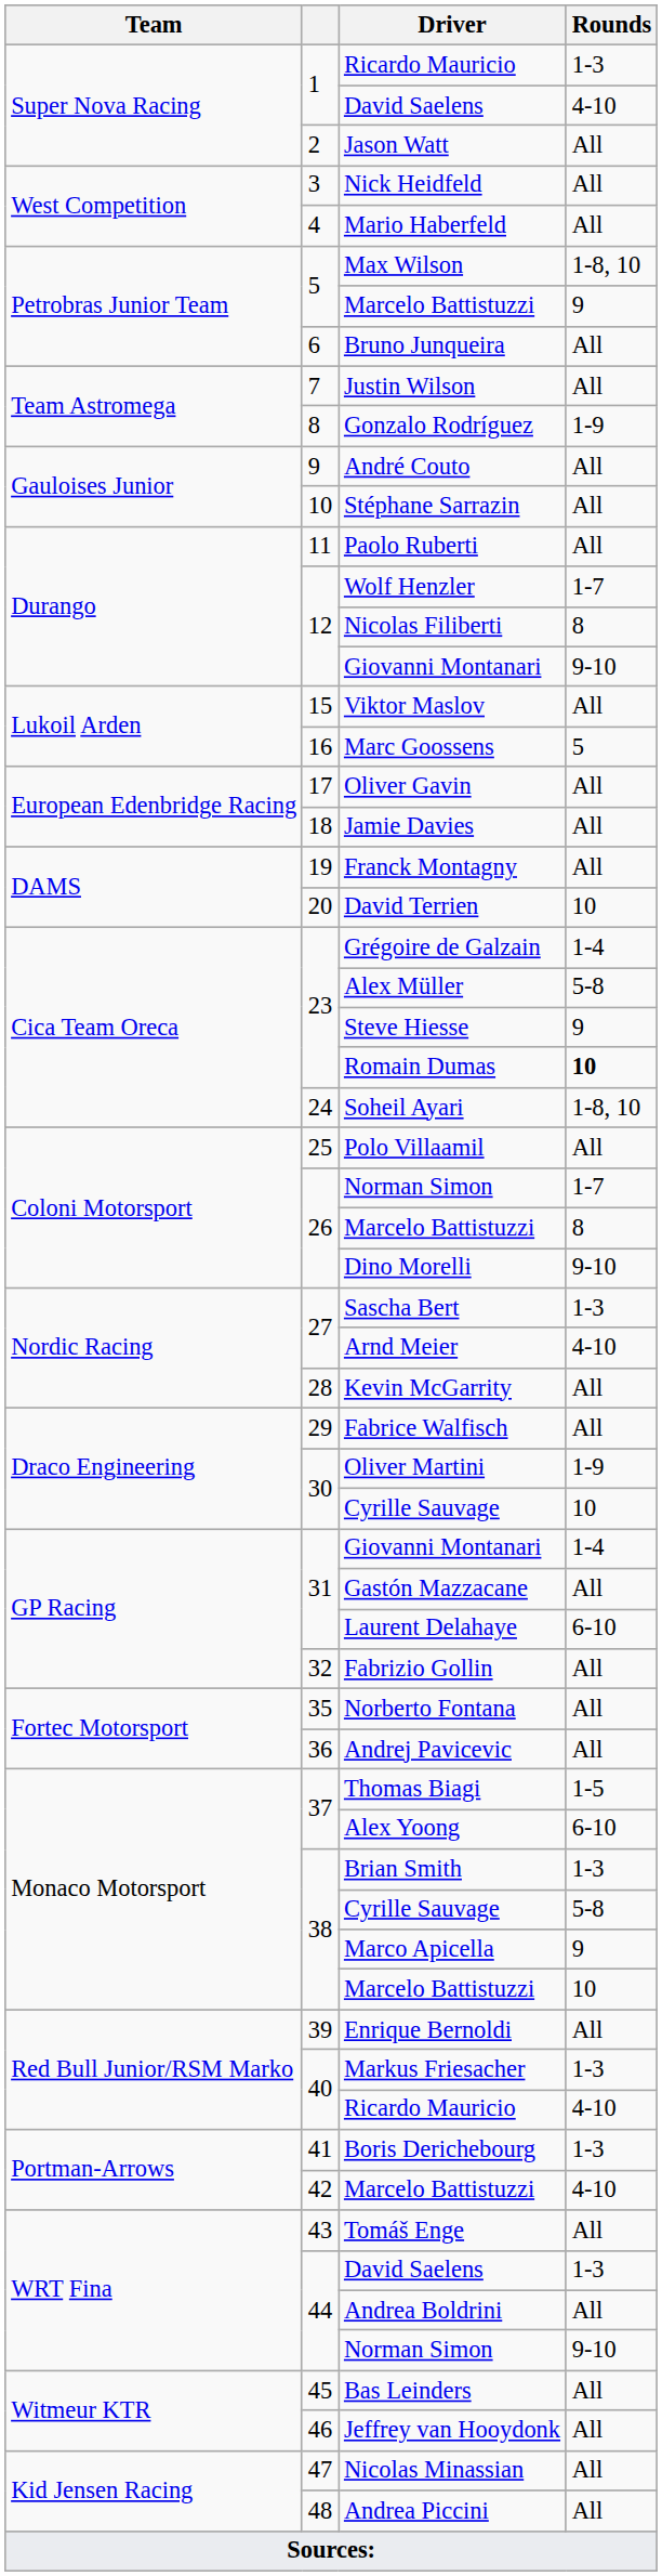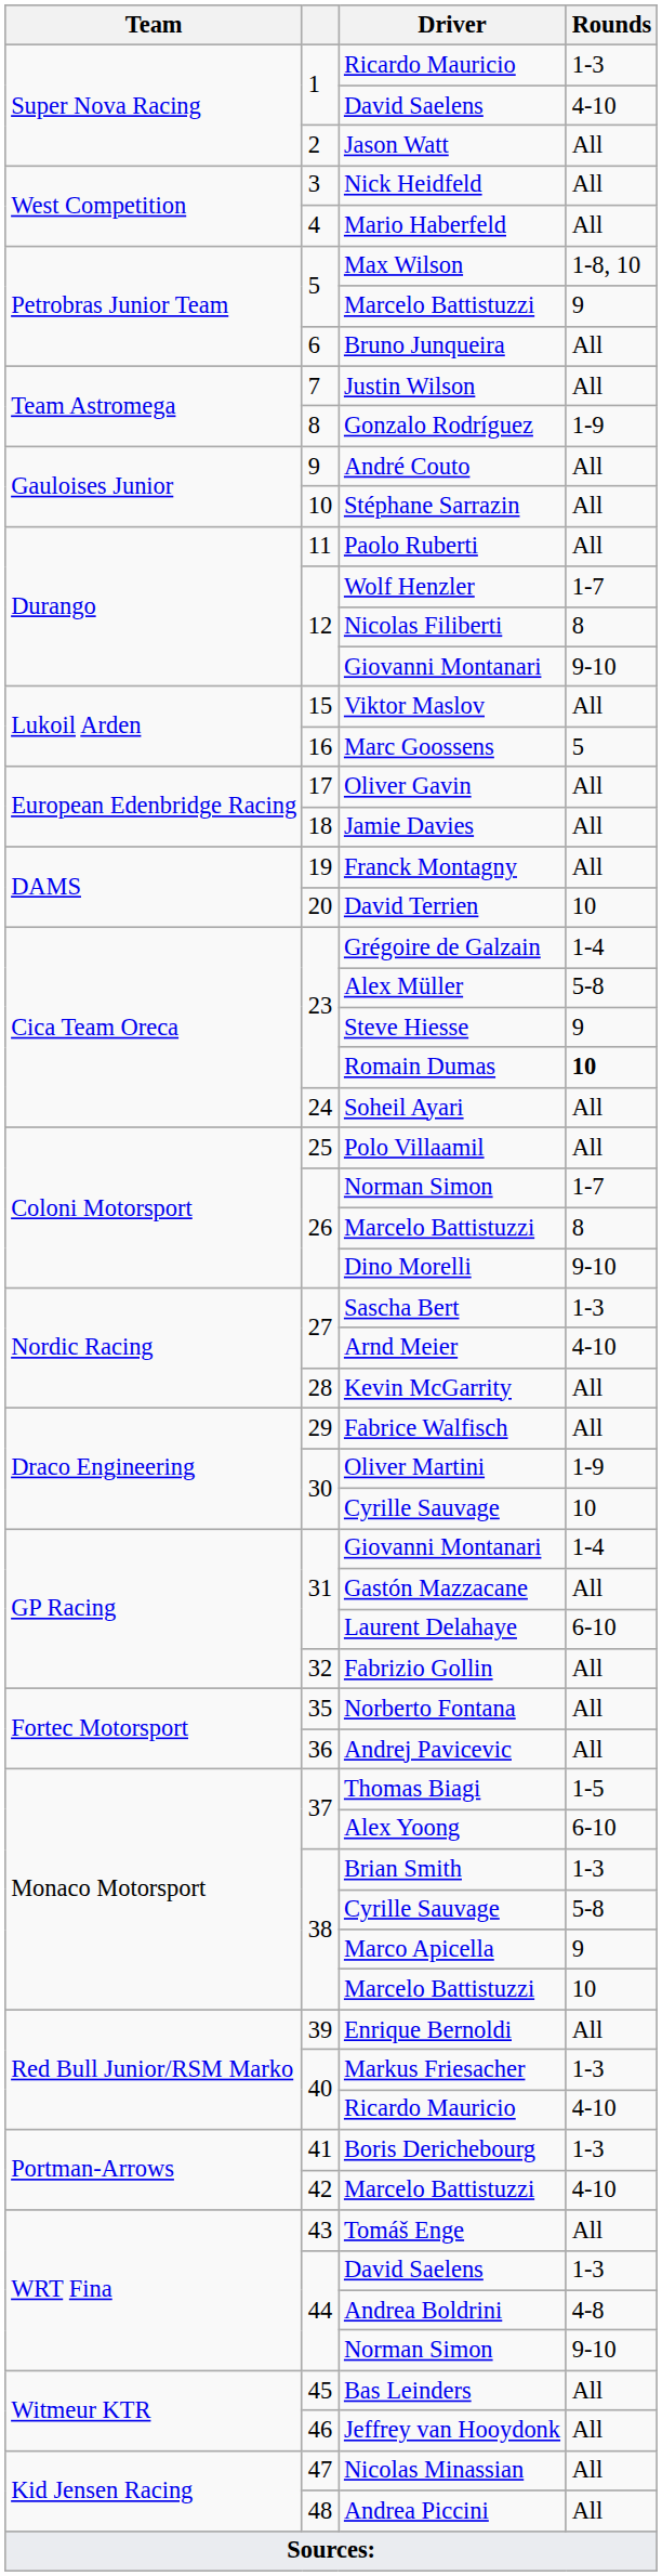 <table class="wikitable" style="font-size:85%">
 <tr>
 <th>Team</th>
 <th></th>
 <th>Driver</th>
 <th>Rounds</th>
 </tr>
 <tr>
 <td rowspan=3> <a href='#'>Super Nova Racing</a></td>
 <td rowspan=2>1</td>
 <td> <a href='#'>Ricardo Mauricio</a></td>
 <td>1-3</td>
 </tr>
 <tr>
 <td> <a href='#'>David Saelens</a></td>
 <td>4-10</td>
 </tr>
 <tr>
 <td>2</td>
 <td> <a href='#'>Jason Watt</a></td>
 <td>All</td>
 </tr>
 <tr>
 <td rowspan=2> <a href='#'>West Competition</a></td>
 <td>3</td>
 <td> <a href='#'>Nick Heidfeld</a></td>
 <td>All</td>
 </tr>
 <tr>
 <td>4</td>
 <td> <a href='#'>Mario Haberfeld</a></td>
 <td>All</td>
 </tr>
 <tr>
 <td rowspan=3> <a href='#'>Petrobras Junior Team</a></td>
 <td rowspan=2>5</td>
 <td> <a href='#'>Max Wilson</a></td>
 <td>1-8, 10</td>
 </tr>
 <tr>
 <td> <a href='#'>Marcelo Battistuzzi</a></td>
 <td>9</td>
 </tr>
 <tr>
 <td>6</td>
 <td> <a href='#'>Bruno Junqueira</a></td>
 <td>All</td>
 </tr>
 <tr>
 <td rowspan=2> <a href='#'>Team Astromega</a></td>
 <td>7</td>
 <td> <a href='#'>Justin Wilson</a></td>
 <td>All</td>
 </tr>
 <tr>
 <td>8</td>
 <td> <a href='#'>Gonzalo Rodríguez</a></td>
 <td>1-9</td>
 </tr>
 <tr>
 <td rowspan=2> <a href='#'>Gauloises Junior</a></td>
 <td>9</td>
 <td> <a href='#'>André Couto</a></td>
 <td>All</td>
 </tr>
 <tr>
 <td>10</td>
 <td> <a href='#'>Stéphane Sarrazin</a></td>
 <td>All</td>
 </tr>
 <tr>
 <td rowspan=4> <a href='#'>Durango</a></td>
 <td>11</td>
 <td> <a href='#'>Paolo Ruberti</a></td>
 <td>All</td>
 </tr>
 <tr>
 <td rowspan=3>12</td>
 <td> <a href='#'>Wolf Henzler</a></td>
 <td>1-7</td>
 </tr>
 <tr>
 <td> <a href='#'>Nicolas Filiberti</a></td>
 <td>8</td>
 </tr>
 <tr>
 <td> <a href='#'>Giovanni Montanari</a></td>
 <td>9-10</td>
 </tr>
 <tr>
 <td rowspan=2> <a href='#'>Lukoil</a> <a href='#'>Arden</a></td>
 <td>15</td>
 <td> <a href='#'>Viktor Maslov</a></td>
 <td>All</td>
 </tr>
 <tr>
 <td>16</td>
 <td> <a href='#'>Marc Goossens</a></td>
 <td>5</td>
 </tr>
 <tr>
 <td rowspan=2> <a href='#'>European Edenbridge Racing</a></td>
 <td>17</td>
 <td> <a href='#'>Oliver Gavin</a></td>
 <td>All</td>
 </tr>
 <tr>
 <td>18</td>
 <td> <a href='#'>Jamie Davies</a></td>
 <td>All</td>
 </tr>
 <tr>
 <td rowspan=2> <a href='#'>DAMS</a></td>
 <td>19</td>
 <td> <a href='#'>Franck Montagny</a></td>
 <td>All</td>
 </tr>
 <tr>
 <td>20</td>
 <td> <a href='#'>David Terrien</a></td>
 <td>10</td>
 </tr>
 <tr>
 <td rowspan=5> <a href='#'>Cica Team Oreca</a></td>
 <td rowspan=4>23</td>
 <td> <a href='#'>Grégoire de Galzain</a></td>
 <td>1-4</td>
 </tr>
 <tr>
 <td> <a href='#'>Alex Müller</a></td>
 <td>5-8</td>
 </tr>
 <tr>
 <td> <a href='#'>Steve Hiesse</a></td>
 <td>9</td>
 </tr>
 <tr>
 <td> <a href='#'>Romain Dumas</a></td>
 <td><strong>10</strong></td>
 </tr>
 <tr>
 <td>24</td>
 <td> <a href='#'>Soheil Ayari</a></td>
-<td>1-8, 10</td>
+<td>All</td>
 </tr>
 <tr>
 <td rowspan=4> <a href='#'>Coloni Motorsport</a></td>
 <td>25</td>
 <td> <a href='#'>Polo Villaamil</a></td>
 <td>All</td>
 </tr>
 <tr>
 <td rowspan=3>26</td>
 <td> <a href='#'>Norman Simon</a></td>
 <td>1-7</td>
 </tr>
 <tr>
 <td> <a href='#'>Marcelo Battistuzzi</a></td>
 <td>8</td>
 </tr>
 <tr>
 <td> <a href='#'>Dino Morelli</a></td>
 <td>9-10</td>
 </tr>
 <tr>
 <td rowspan=3> <a href='#'>Nordic Racing</a></td>
 <td rowspan=2>27</td>
 <td> <a href='#'>Sascha Bert</a></td>
 <td>1-3</td>
 </tr>
 <tr>
 <td> <a href='#'>Arnd Meier</a></td>
 <td>4-10</td>
 </tr>
 <tr>
 <td>28</td>
 <td> <a href='#'>Kevin McGarrity</a></td>
 <td>All</td>
 </tr>
 <tr>
 <td rowspan=3> <a href='#'>Draco Engineering</a></td>
 <td>29</td>
 <td> <a href='#'>Fabrice Walfisch</a></td>
 <td>All</td>
 </tr>
 <tr>
 <td rowspan=2>30</td>
 <td> <a href='#'>Oliver Martini</a></td>
 <td>1-9</td>
 </tr>
 <tr>
 <td> <a href='#'>Cyrille Sauvage</a></td>
 <td>10</td>
 </tr>
 <tr>
 <td rowspan=4> <a href='#'>GP Racing</a></td>
 <td rowspan=3>31</td>
 <td> <a href='#'>Giovanni Montanari</a></td>
 <td>1-4</td>
 </tr>
 <tr>
 <td> <a href='#'>Gastón Mazzacane</a></td>
 <td>All</td>
 </tr>
 <tr>
 <td> <a href='#'>Laurent Delahaye</a></td>
 <td>6-10</td>
 </tr>
 <tr>
 <td>32</td>
 <td> <a href='#'>Fabrizio Gollin</a></td>
 <td>All</td>
 </tr>
 <tr>
 <td rowspan=2> <a href='#'>Fortec Motorsport</a></td>
 <td>35</td>
 <td> <a href='#'>Norberto Fontana</a></td>
 <td>All</td>
 </tr>
 <tr>
 <td>36</td>
 <td> <a href='#'>Andrej Pavicevic</a></td>
 <td>All</td>
 </tr>
 <tr>
 <td rowspan=6> Monaco Motorsport</td>
 <td rowspan=2>37</td>
 <td> <a href='#'>Thomas Biagi</a></td>
 <td>1-5</td>
 </tr>
 <tr>
 <td> <a href='#'>Alex Yoong</a></td>
 <td>6-10</td>
 </tr>
 <tr>
 <td rowspan=4>38</td>
 <td> <a href='#'>Brian Smith</a></td>
 <td>1-3</td>
 </tr>
 <tr>
 <td> <a href='#'>Cyrille Sauvage</a></td>
 <td>5-8</td>
 </tr>
 <tr>
 <td> <a href='#'>Marco Apicella</a></td>
 <td>9</td>
 </tr>
 <tr>
 <td> <a href='#'>Marcelo Battistuzzi</a></td>
 <td>10</td>
 </tr>
 <tr>
 <td rowspan=3> <a href='#'>Red Bull Junior/RSM Marko</a></td>
 <td>39</td>
 <td> <a href='#'>Enrique Bernoldi</a></td>
 <td>All</td>
 </tr>
 <tr>
 <td rowspan=2>40</td>
 <td> <a href='#'>Markus Friesacher</a></td>
 <td>1-3</td>
 </tr>
 <tr>
 <td> <a href='#'>Ricardo Mauricio</a></td>
 <td>4-10</td>
 </tr>
 <tr>
 <td rowspan=2> <a href='#'>Portman-Arrows</a></td>
 <td>41</td>
 <td> <a href='#'>Boris Derichebourg</a></td>
 <td>1-3</td>
 </tr>
 <tr>
 <td>42</td>
 <td> <a href='#'>Marcelo Battistuzzi</a></td>
 <td>4-10</td>
 </tr>
 <tr>
 <td rowspan=4> <a href='#'>WRT</a> <a href='#'>Fina</a></td>
 <td>43</td>
 <td> <a href='#'>Tomáš Enge</a></td>
 <td>All</td>
 </tr>
 <tr>
 <td rowspan=3>44</td>
 <td> <a href='#'>David Saelens</a></td>
 <td>1-3</td>
 </tr>
 <tr>
 <td> <a href='#'>Andrea Boldrini</a></td>
-<td>All</td>
+<td>4-8</td>
 </tr>
 <tr>
 <td> <a href='#'>Norman Simon</a></td>
 <td>9-10</td>
 </tr>
 <tr>
 <td rowspan=2> <a href='#'>Witmeur KTR</a></td>
 <td>45</td>
 <td> <a href='#'>Bas Leinders</a></td>
 <td>All</td>
 </tr>
 <tr>
 <td>46</td>
 <td> <a href='#'>Jeffrey van Hooydonk</a></td>
 <td>All</td>
 </tr>
 <tr>
 <td rowspan=2> <a href='#'>Kid Jensen Racing</a></td>
 <td>47</td>
 <td> <a href='#'>Nicolas Minassian</a></td>
 <td>All</td>
 </tr>
 <tr>
 <td>48</td>
 <td> <a href='#'>Andrea Piccini</a></td>
 <td>All</td>
 </tr>
 <tr class="sortbottom">
 <td colspan="4" style="background-color:#EAECF0;text-align:center"><strong>Sources:</strong></td>
 </tr>
 </table>
